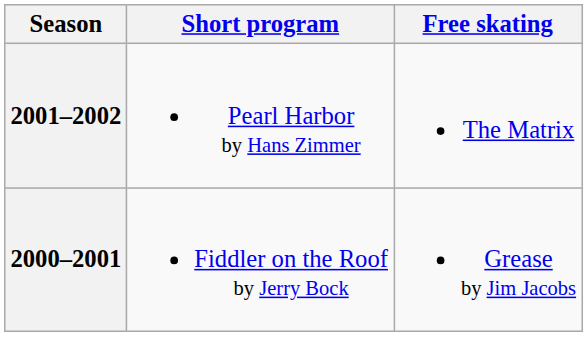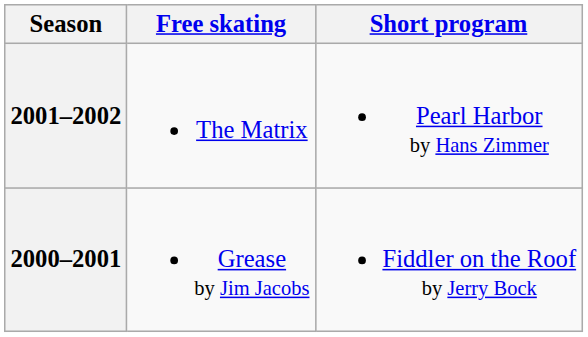 <table class=wikitable style=text-align:center>
 <tr>
 <th>Season</th>
+<th><a href='#'>Free skating</a></th>
 <th><a href='#'>Short program</a></th>
-<th><a href='#'>Free skating</a></th>
 </tr>
 <tr>
 <th>2001–2002 <br> </th>
+<td><br><ul><li><a href='#'>The Matrix</a></li></ul></td>
 <td><br><ul><li><a href='#'>Pearl Harbor</a> <br><small> by <a href='#'>Hans Zimmer</a> </small></li></ul></td>
-<td><br><ul><li><a href='#'>The Matrix</a></li></ul></td>
 </tr>
 <tr>
 <th>2000–2001 <br> </th>
+<td><br><ul><li><a href='#'>Grease</a> <br><small> by <a href='#'>Jim Jacobs</a> </small></li></ul></td>
 <td><br><ul><li><a href='#'>Fiddler on the Roof</a> <br><small> by <a href='#'>Jerry Bock</a> </small></li></ul></td>
-<td><br><ul><li><a href='#'>Grease</a> <br><small> by <a href='#'>Jim Jacobs</a> </small></li></ul></td>
 </tr>
 </table>
